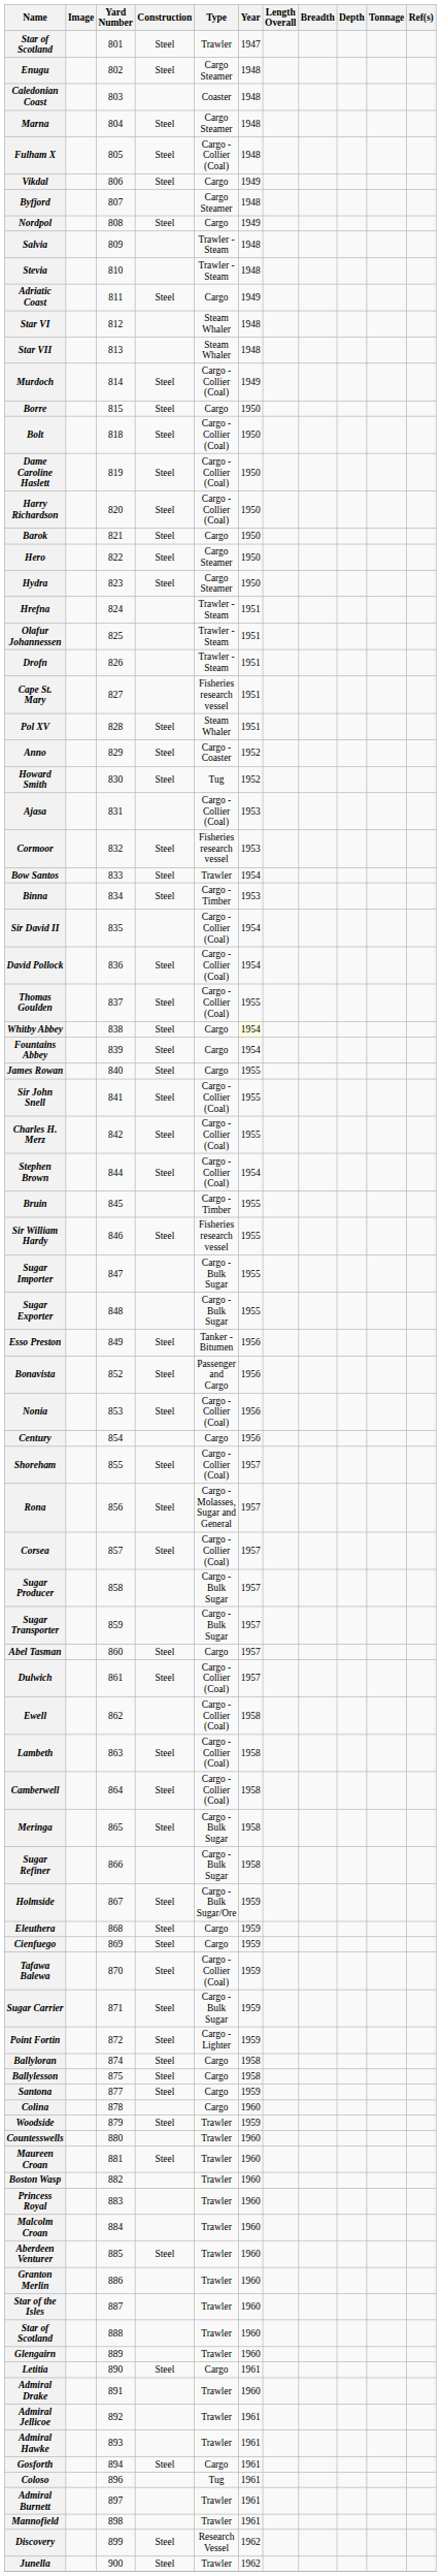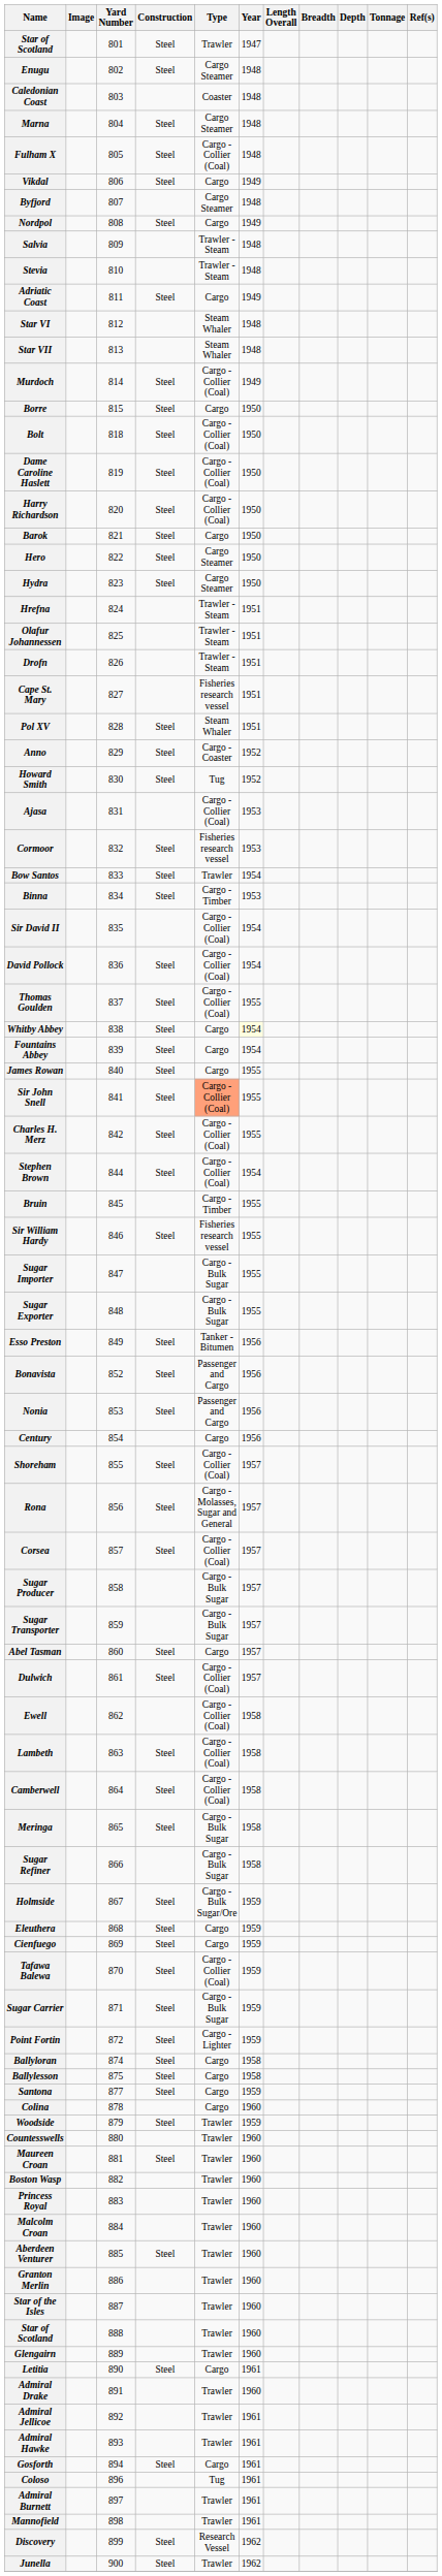 <table class="wikitable plainrowheaders sortable" style="text-align: center;">
 <tr>
 <th scope=col>Name</th>
 <th scope=col class=unsortable>Image</th>
 <th scope=col>Yard Number</th>
 <th scope=col>Construction</th>
 <th scope=col>Type</th>
 <th scope=col>Year</th>
 <th scope=col>Length Overall</th>
 <th scope=col>Breadth</th>
 <th scope=col>Depth</th>
 <th scope=col class=unsortable>Tonnage</th>
 <th scope=col class=unsortable>Ref(s)</th>
 </tr>
 <tr>
 <th scope=row><em>Star of Scotland</em></th>
 <td></td>
 <td>801</td>
 <td>Steel</td>
 <td>Trawler</td>
 <td>1947</td>
 <td></td>
 <td></td>
 <td></td>
 <td></td>
 <td></td>
 </tr>
 <tr ->
 <th scope=row><em>Enugu</em></th>
 <td></td>
 <td>802</td>
 <td>Steel</td>
 <td>Cargo Steamer</td>
 <td>1948</td>
 <td></td>
 <td></td>
 <td></td>
 <td></td>
 <td></td>
 </tr>
 <tr ->
 <th scope=row><em>Caledonian Coast</em></th>
 <td></td>
 <td>803</td>
 <td></td>
 <td>Coaster</td>
 <td>1948</td>
 <td></td>
 <td></td>
 <td></td>
 <td></td>
 <td></td>
 </tr>
 <tr ->
 <th scope=row><em>Marna</em></th>
 <td></td>
 <td>804</td>
 <td>Steel</td>
 <td>Cargo Steamer</td>
 <td>1948</td>
 <td></td>
 <td></td>
 <td></td>
 <td></td>
 <td></td>
 </tr>
 <tr ->
 <th scope=row><em>Fulham X</em></th>
 <td></td>
 <td>805</td>
 <td>Steel</td>
 <td>Cargo - Collier (Coal)</td>
 <td>1948</td>
 <td></td>
 <td></td>
 <td></td>
 <td></td>
 <td></td>
 </tr>
 <tr ->
 <th scope=row><em>Vikdal</em></th>
 <td></td>
 <td>806</td>
 <td>Steel</td>
 <td>Cargo</td>
 <td>1949</td>
 <td></td>
 <td></td>
 <td></td>
 <td></td>
 <td></td>
 </tr>
 <tr ->
 <th scope=row><em>Byfjord</em></th>
 <td></td>
 <td>807</td>
 <td></td>
 <td>Cargo Steamer</td>
 <td>1948</td>
 <td></td>
 <td></td>
 <td></td>
 <td></td>
 <td></td>
 </tr>
 <tr ->
 <th scope=row><em>Nordpol</em></th>
 <td></td>
 <td>808</td>
 <td>Steel</td>
 <td>Cargo</td>
 <td>1949</td>
 <td></td>
 <td></td>
 <td></td>
 <td></td>
 <td></td>
 </tr>
 <tr ->
 <th scope=row><em>Salvia</em></th>
 <td></td>
 <td>809</td>
 <td></td>
 <td>Trawler - Steam</td>
 <td>1948</td>
 <td></td>
 <td></td>
 <td></td>
 <td></td>
 <td></td>
 </tr>
 <tr ->
 <th scope=row><em>Stevia</em></th>
 <td></td>
 <td>810</td>
 <td></td>
 <td>Trawler - Steam</td>
 <td>1948</td>
 <td></td>
 <td></td>
 <td></td>
 <td></td>
 <td></td>
 </tr>
 <tr ->
 <th scope=row><em>Adriatic Coast</em></th>
 <td></td>
 <td>811</td>
 <td>Steel</td>
 <td>Cargo</td>
 <td>1949</td>
 <td></td>
 <td></td>
 <td></td>
 <td></td>
 <td></td>
 </tr>
 <tr ->
 <th scope=row><em>Star VI</em></th>
 <td></td>
 <td>812</td>
 <td></td>
 <td>Steam Whaler</td>
 <td>1948</td>
 <td></td>
 <td></td>
 <td></td>
 <td></td>
 <td></td>
 </tr>
 <tr ->
 <th scope=row><em>Star VII</em></th>
 <td></td>
 <td>813</td>
 <td></td>
 <td>Steam Whaler</td>
 <td>1948</td>
 <td></td>
 <td></td>
 <td></td>
 <td></td>
 <td></td>
 </tr>
 <tr ->
 <th scope=row><em>Murdoch</em></th>
 <td></td>
 <td>814</td>
 <td>Steel</td>
 <td>Cargo - Collier (Coal)</td>
 <td>1949</td>
 <td></td>
 <td></td>
 <td></td>
 <td></td>
 <td></td>
 </tr>
 <tr ->
 <th scope=row><em>Borre</em></th>
 <td></td>
 <td>815</td>
 <td>Steel</td>
 <td>Cargo</td>
 <td>1950</td>
 <td></td>
 <td></td>
 <td></td>
 <td></td>
 <td></td>
 </tr>
 <tr ->
 <th scope=row><em>Bolt</em></th>
 <td></td>
 <td>818</td>
 <td>Steel</td>
 <td>Cargo - Collier (Coal)</td>
 <td>1950</td>
 <td></td>
 <td></td>
 <td></td>
 <td></td>
 <td></td>
 </tr>
 <tr ->
 <th scope=row><em>Dame Caroline Haslett</em></th>
 <td></td>
 <td>819</td>
 <td>Steel</td>
 <td>Cargo - Collier (Coal)</td>
 <td>1950</td>
 <td></td>
 <td></td>
 <td></td>
 <td></td>
 <td></td>
 </tr>
 <tr ->
 <th scope=row><em>Harry Richardson</em></th>
 <td></td>
 <td>820</td>
 <td>Steel</td>
 <td>Cargo - Collier (Coal)</td>
 <td>1950</td>
 <td></td>
 <td></td>
 <td></td>
 <td></td>
 <td></td>
 </tr>
 <tr ->
 <th scope=row><em>Barok</em></th>
 <td></td>
 <td>821</td>
 <td>Steel</td>
 <td>Cargo</td>
 <td>1950</td>
 <td></td>
 <td></td>
 <td></td>
 <td></td>
 <td></td>
 </tr>
 <tr ->
 <th scope=row><em>Hero</em></th>
 <td></td>
 <td>822</td>
 <td>Steel</td>
 <td>Cargo Steamer</td>
 <td>1950</td>
 <td></td>
 <td></td>
 <td></td>
 <td></td>
 <td></td>
 </tr>
 <tr ->
 <th scope=row><em>Hydra</em></th>
 <td></td>
 <td>823</td>
 <td>Steel</td>
 <td>Cargo Steamer</td>
 <td>1950</td>
 <td></td>
 <td></td>
 <td></td>
 <td></td>
 <td></td>
 </tr>
 <tr ->
 <th scope=row><em>Hrefna</em></th>
 <td></td>
 <td>824</td>
 <td></td>
 <td>Trawler - Steam</td>
 <td>1951</td>
 <td></td>
 <td></td>
 <td></td>
 <td></td>
 <td></td>
 </tr>
 <tr ->
 <th scope=row><em>Olafur Johannessen</em></th>
 <td></td>
 <td>825</td>
 <td></td>
 <td>Trawler - Steam</td>
 <td>1951</td>
 <td></td>
 <td></td>
 <td></td>
 <td></td>
 <td></td>
 </tr>
 <tr ->
 <th scope=row><em>Drofn</em></th>
 <td></td>
 <td>826</td>
 <td></td>
 <td>Trawler - Steam</td>
 <td>1951</td>
 <td></td>
 <td></td>
 <td></td>
 <td></td>
 <td></td>
 </tr>
 <tr ->
 <th scope=row><em>Cape St. Mary</em></th>
 <td></td>
 <td>827</td>
 <td></td>
 <td>Fisheries research vessel</td>
 <td>1951</td>
 <td></td>
 <td></td>
 <td></td>
 <td></td>
 <td></td>
 </tr>
 <tr ->
 <th scope=row><em>Pol XV</em></th>
 <td></td>
 <td>828</td>
 <td>Steel</td>
 <td>Steam Whaler</td>
 <td>1951</td>
 <td></td>
 <td></td>
 <td></td>
 <td></td>
 <td></td>
 </tr>
 <tr ->
 <th scope=row><em>Anno</em></th>
 <td></td>
 <td>829</td>
 <td>Steel</td>
 <td>Cargo - Coaster</td>
 <td>1952</td>
 <td></td>
 <td></td>
 <td></td>
 <td></td>
 <td></td>
 </tr>
 <tr ->
 <th scope=row><em>Howard Smith</em></th>
 <td></td>
 <td>830</td>
 <td>Steel</td>
 <td>Tug</td>
 <td>1952</td>
 <td></td>
 <td></td>
 <td></td>
 <td></td>
 <td></td>
 </tr>
 <tr ->
 <th scope=row><em>Ajasa</em></th>
 <td></td>
 <td>831</td>
 <td></td>
 <td>Cargo - Collier (Coal)</td>
 <td>1953</td>
 <td></td>
 <td></td>
 <td></td>
 <td></td>
 <td></td>
 </tr>
 <tr ->
 <th scope=row><em>Cormoor</em></th>
 <td></td>
 <td>832</td>
 <td>Steel</td>
 <td>Fisheries research vessel</td>
 <td>1953</td>
 <td></td>
 <td></td>
 <td></td>
 <td></td>
 <td></td>
 </tr>
 <tr ->
 <th scope=row><em>Bow Santos</em></th>
 <td></td>
 <td>833</td>
 <td>Steel</td>
 <td>Trawler</td>
 <td>1954</td>
 <td></td>
 <td></td>
 <td></td>
 <td></td>
 <td></td>
 </tr>
 <tr ->
 <th scope=row><em>Binna</em></th>
 <td></td>
 <td>834</td>
 <td>Steel</td>
 <td>Cargo - Timber</td>
 <td>1953</td>
 <td></td>
 <td></td>
 <td></td>
 <td></td>
 <td></td>
 </tr>
 <tr ->
 <th scope=row><em>Sir David II</em></th>
 <td></td>
 <td>835</td>
 <td></td>
 <td>Cargo - Collier (Coal)</td>
 <td>1954</td>
 <td></td>
 <td></td>
 <td></td>
 <td></td>
 <td></td>
 </tr>
 <tr ->
 <th scope=row><em>David Pollock</em></th>
 <td></td>
 <td>836</td>
 <td>Steel</td>
 <td>Cargo - Collier (Coal)</td>
 <td>1954</td>
 <td></td>
 <td></td>
 <td></td>
 <td></td>
 <td></td>
 </tr>
 <tr ->
 <th scope=row><em>Thomas Goulden</em></th>
 <td></td>
 <td>837</td>
 <td>Steel</td>
 <td>Cargo - Collier (Coal)</td>
 <td>1955</td>
 <td></td>
 <td></td>
 <td></td>
 <td></td>
 <td></td>
 </tr>
 <tr ->
 <th scope=row><em>Whitby Abbey</em></th>
 <td></td>
 <td>838</td>
 <td>Steel</td>
 <td>Cargo</td>
 <td style="background: lightyellow;">1954</td>
 <td></td>
 <td></td>
 <td></td>
 <td></td>
 <td></td>
 </tr>
 <tr ->
 <th scope=row><em>Fountains Abbey</em></th>
 <td></td>
 <td>839</td>
 <td>Steel</td>
 <td>Cargo</td>
 <td>1954</td>
 <td></td>
 <td></td>
 <td></td>
 <td></td>
 <td></td>
 </tr>
 <tr ->
 <th scope=row><em>James Rowan</em></th>
 <td></td>
 <td>840</td>
 <td>Steel</td>
 <td>Cargo</td>
 <td>1955</td>
 <td></td>
 <td></td>
 <td></td>
 <td></td>
 <td></td>
 </tr>
 <tr ->
 <th scope=row><em>Sir John Snell</em></th>
 <td></td>
 <td>841</td>
 <td>Steel</td>
-<td>Cargo - Collier (Coal)</td>
+<td style="background: lightsalmon;">Cargo - Collier (Coal)</td>
 <td>1955</td>
 <td></td>
 <td></td>
 <td></td>
 <td></td>
 <td></td>
 </tr>
 <tr ->
 <th scope=row><em>Charles H. Merz</em></th>
 <td></td>
 <td>842</td>
 <td>Steel</td>
 <td>Cargo - Collier (Coal)</td>
 <td>1955</td>
 <td></td>
 <td></td>
 <td></td>
 <td></td>
 <td></td>
 </tr>
 <tr ->
 <th scope=row><em>Stephen Brown</em></th>
 <td></td>
 <td>844</td>
 <td>Steel</td>
 <td>Cargo - Collier (Coal)</td>
 <td>1954</td>
 <td></td>
 <td></td>
 <td></td>
 <td></td>
 <td></td>
 </tr>
 <tr ->
 <th scope=row><em>Bruin</em></th>
 <td></td>
 <td>845</td>
 <td></td>
 <td>Cargo - Timber</td>
 <td>1955</td>
 <td></td>
 <td></td>
 <td></td>
 <td></td>
 <td></td>
 </tr>
 <tr ->
 <th scope=row><em>Sir William Hardy</em></th>
 <td></td>
 <td>846</td>
 <td>Steel</td>
 <td>Fisheries research vessel</td>
 <td>1955</td>
 <td></td>
 <td></td>
 <td></td>
 <td></td>
 <td></td>
 </tr>
 <tr ->
 <th scope=row><em>Sugar Importer</em></th>
 <td></td>
 <td>847</td>
 <td></td>
 <td>Cargo - Bulk Sugar</td>
 <td>1955</td>
 <td></td>
 <td></td>
 <td></td>
 <td></td>
 <td></td>
 </tr>
 <tr ->
 <th scope=row><em>Sugar Exporter</em></th>
 <td></td>
 <td>848</td>
 <td></td>
 <td>Cargo - Bulk Sugar</td>
 <td>1955</td>
 <td></td>
 <td></td>
 <td></td>
 <td></td>
 <td></td>
 </tr>
 <tr ->
 <th scope=row><em>Esso Preston</em></th>
 <td></td>
 <td>849</td>
 <td>Steel</td>
 <td>Tanker - Bitumen</td>
 <td>1956</td>
 <td></td>
 <td></td>
 <td></td>
 <td></td>
 <td></td>
 </tr>
 <tr ->
 <th scope=row><em>Bonavista</em></th>
 <td></td>
 <td>852</td>
 <td>Steel</td>
 <td>Passenger and Cargo</td>
 <td>1956</td>
 <td></td>
 <td></td>
 <td></td>
 <td></td>
 <td></td>
 </tr>
 <tr ->
 <th scope=row><em>Nonia</em></th>
 <td></td>
 <td>853</td>
 <td>Steel</td>
-<td>Cargo - Collier (Coal)</td>
+<td>Passenger and Cargo</td>
 <td>1956</td>
 <td></td>
 <td></td>
 <td></td>
 <td></td>
 <td></td>
 </tr>
 <tr ->
 <th scope=row><em>Century</em></th>
 <td></td>
 <td>854</td>
 <td></td>
 <td>Cargo</td>
 <td>1956</td>
 <td></td>
 <td></td>
 <td></td>
 <td></td>
 <td></td>
 </tr>
 <tr ->
 <th scope=row><em>Shoreham</em></th>
 <td></td>
 <td>855</td>
 <td>Steel</td>
 <td>Cargo - Collier (Coal)</td>
 <td>1957</td>
 <td></td>
 <td></td>
 <td></td>
 <td></td>
 <td></td>
 </tr>
 <tr ->
 <th scope=row><em>Rona</em></th>
 <td></td>
 <td>856</td>
 <td>Steel</td>
 <td>Cargo - Molasses, Sugar and General</td>
 <td>1957</td>
 <td></td>
 <td></td>
 <td></td>
 <td></td>
 <td></td>
 </tr>
 <tr ->
 <th scope=row><em>Corsea</em></th>
 <td></td>
 <td>857</td>
 <td>Steel</td>
 <td>Cargo - Collier (Coal)</td>
 <td>1957</td>
 <td></td>
 <td></td>
 <td></td>
 <td></td>
 <td></td>
 </tr>
 <tr ->
 <th scope=row><em>Sugar Producer</em></th>
 <td></td>
 <td>858</td>
 <td></td>
 <td>Cargo - Bulk Sugar</td>
 <td>1957</td>
 <td></td>
 <td></td>
 <td></td>
 <td></td>
 <td></td>
 </tr>
 <tr ->
 <th scope=row><em>Sugar Transporter</em></th>
 <td></td>
 <td>859</td>
 <td></td>
 <td>Cargo - Bulk Sugar</td>
 <td>1957</td>
 <td></td>
 <td></td>
 <td></td>
 <td></td>
 <td></td>
 </tr>
 <tr ->
 <th scope=row><em>Abel Tasman</em></th>
 <td></td>
 <td>860</td>
 <td>Steel</td>
 <td>Cargo</td>
 <td>1957</td>
 <td></td>
 <td></td>
 <td></td>
 <td></td>
 <td></td>
 </tr>
 <tr ->
 <th scope=row><em>Dulwich</em></th>
 <td></td>
 <td>861</td>
 <td>Steel</td>
 <td>Cargo - Collier (Coal)</td>
 <td>1957</td>
 <td></td>
 <td></td>
 <td></td>
 <td></td>
 <td></td>
 </tr>
 <tr ->
 <th scope=row><em>Ewell</em></th>
 <td></td>
 <td>862</td>
 <td></td>
 <td>Cargo - Collier (Coal)</td>
 <td>1958</td>
 <td></td>
 <td></td>
 <td></td>
 <td></td>
 <td></td>
 </tr>
 <tr ->
 <th scope=row><em>Lambeth</em></th>
 <td></td>
 <td>863</td>
 <td>Steel</td>
 <td>Cargo - Collier (Coal)</td>
 <td>1958</td>
 <td></td>
 <td></td>
 <td></td>
 <td></td>
 <td></td>
 </tr>
 <tr ->
 <th scope=row><em>Camberwell</em></th>
 <td></td>
 <td>864</td>
 <td>Steel</td>
 <td>Cargo - Collier (Coal)</td>
 <td>1958</td>
 <td></td>
 <td></td>
 <td></td>
 <td></td>
 <td></td>
 </tr>
 <tr ->
 <th scope=row><em>Meringa</em></th>
 <td></td>
 <td>865</td>
 <td>Steel</td>
 <td>Cargo - Bulk Sugar</td>
 <td>1958</td>
 <td></td>
 <td></td>
 <td></td>
 <td></td>
 <td></td>
 </tr>
 <tr ->
 <th scope=row><em>Sugar Refiner</em></th>
 <td></td>
 <td>866</td>
 <td></td>
 <td>Cargo - Bulk Sugar</td>
 <td>1958</td>
 <td></td>
 <td></td>
 <td></td>
 <td></td>
 <td></td>
 </tr>
 <tr ->
 <th scope=row><em>Holmside</em></th>
 <td></td>
 <td>867</td>
 <td>Steel</td>
 <td>Cargo - Bulk Sugar/Ore</td>
 <td>1959</td>
 <td></td>
 <td></td>
 <td></td>
 <td></td>
 <td></td>
 </tr>
 <tr ->
 <th scope=row><em>Eleuthera</em></th>
 <td></td>
 <td>868</td>
 <td>Steel</td>
 <td>Cargo</td>
 <td>1959</td>
 <td></td>
 <td></td>
 <td></td>
 <td></td>
 <td></td>
 </tr>
 <tr ->
 <th scope=row><em>Cienfuego</em></th>
 <td></td>
 <td>869</td>
 <td>Steel</td>
 <td>Cargo</td>
 <td>1959</td>
 <td></td>
 <td></td>
 <td></td>
 <td></td>
 <td></td>
 </tr>
 <tr ->
 <th scope=row><em>Tafawa Balewa</em></th>
 <td></td>
 <td>870</td>
 <td>Steel</td>
 <td>Cargo - Collier (Coal)</td>
 <td>1959</td>
 <td></td>
 <td></td>
 <td></td>
 <td></td>
 <td></td>
 </tr>
 <tr ->
 <th scope=row><em>Sugar Carrier</em></th>
 <td></td>
 <td>871</td>
 <td>Steel</td>
 <td>Cargo - Bulk Sugar</td>
 <td>1959</td>
 <td></td>
 <td></td>
 <td></td>
 <td></td>
 <td></td>
 </tr>
 <tr ->
 <th scope=row><em>Point Fortin</em></th>
 <td></td>
 <td>872</td>
 <td>Steel</td>
 <td>Cargo - Lighter</td>
 <td>1959</td>
 <td></td>
 <td></td>
 <td></td>
 <td></td>
 <td></td>
 </tr>
 <tr ->
 <th scope=row><em>Ballyloran</em></th>
 <td></td>
 <td>874</td>
 <td>Steel</td>
 <td>Cargo</td>
 <td>1958</td>
 <td></td>
 <td></td>
 <td></td>
 <td></td>
 <td></td>
 </tr>
 <tr ->
 <th scope=row><em>Ballylesson</em></th>
 <td></td>
 <td>875</td>
 <td>Steel</td>
 <td>Cargo</td>
 <td>1958</td>
 <td></td>
 <td></td>
 <td></td>
 <td></td>
 <td></td>
 </tr>
 <tr ->
 <th scope=row><em>Santona</em></th>
 <td></td>
 <td>877</td>
 <td>Steel</td>
 <td>Cargo</td>
 <td>1959</td>
 <td></td>
 <td></td>
 <td></td>
 <td></td>
 <td></td>
 </tr>
 <tr ->
 <th scope=row><em>Colina</em></th>
 <td></td>
 <td>878</td>
 <td></td>
 <td>Cargo</td>
 <td>1960</td>
 <td></td>
 <td></td>
 <td></td>
 <td></td>
 <td></td>
 </tr>
 <tr ->
 <th scope=row><em>Woodside</em></th>
 <td></td>
 <td>879</td>
 <td>Steel</td>
 <td>Trawler</td>
 <td>1959</td>
 <td></td>
 <td></td>
 <td></td>
 <td></td>
 <td></td>
 </tr>
 <tr ->
 <th scope=row><em>Countesswells</em></th>
 <td></td>
 <td>880</td>
 <td></td>
 <td>Trawler</td>
 <td>1960</td>
 <td></td>
 <td></td>
 <td></td>
 <td></td>
 <td></td>
 </tr>
 <tr ->
 <th scope=row><em>Maureen Croan</em></th>
 <td></td>
 <td>881</td>
 <td>Steel</td>
 <td>Trawler</td>
 <td>1960</td>
 <td></td>
 <td></td>
 <td></td>
 <td></td>
 <td></td>
 </tr>
 <tr ->
 <th scope=row><em>Boston Wasp</em></th>
 <td></td>
 <td>882</td>
 <td></td>
 <td>Trawler</td>
 <td>1960</td>
 <td></td>
 <td></td>
 <td></td>
 <td></td>
 <td></td>
 </tr>
 <tr ->
 <th scope=row><em>Princess Royal</em></th>
 <td></td>
 <td>883</td>
 <td></td>
 <td>Trawler</td>
 <td>1960</td>
 <td></td>
 <td></td>
 <td></td>
 <td></td>
 <td></td>
 </tr>
 <tr ->
 <th scope=row><em>Malcolm Croan</em></th>
 <td></td>
 <td>884</td>
 <td></td>
 <td>Trawler</td>
 <td>1960</td>
 <td></td>
 <td></td>
 <td></td>
 <td></td>
 <td></td>
 </tr>
 <tr ->
 <th scope=row><em>Aberdeen Venturer</em></th>
 <td></td>
 <td>885</td>
 <td>Steel</td>
 <td>Trawler</td>
 <td>1960</td>
 <td></td>
 <td></td>
 <td></td>
 <td></td>
 <td></td>
 </tr>
 <tr ->
 <th scope=row><em>Granton Merlin</em></th>
 <td></td>
 <td>886</td>
 <td></td>
 <td>Trawler</td>
 <td>1960</td>
 <td></td>
 <td></td>
 <td></td>
 <td></td>
 <td></td>
 </tr>
 <tr ->
 <th scope=row><em>Star of the Isles</em></th>
 <td></td>
 <td>887</td>
 <td></td>
 <td>Trawler</td>
 <td>1960</td>
 <td></td>
 <td></td>
 <td></td>
 <td></td>
 <td></td>
 </tr>
 <tr ->
 <th scope=row><em>Star of Scotland</em></th>
 <td></td>
 <td>888</td>
 <td></td>
 <td>Trawler</td>
 <td>1960</td>
 <td></td>
 <td></td>
 <td></td>
 <td></td>
 <td></td>
 </tr>
 <tr ->
 <th scope=row><em>Glengairn</em></th>
 <td></td>
 <td>889</td>
 <td></td>
 <td>Trawler</td>
 <td>1960</td>
 <td></td>
 <td></td>
 <td></td>
 <td></td>
 <td></td>
 </tr>
 <tr ->
 <th scope=row><em>Letitia</em></th>
 <td></td>
 <td>890</td>
 <td>Steel</td>
 <td>Cargo</td>
 <td>1961</td>
 <td></td>
 <td></td>
 <td></td>
 <td></td>
 <td></td>
 </tr>
 <tr ->
 <th scope=row><em>Admiral Drake</em></th>
 <td></td>
 <td>891</td>
 <td></td>
 <td>Trawler</td>
 <td>1960</td>
 <td></td>
 <td></td>
 <td></td>
 <td></td>
 <td></td>
 </tr>
 <tr ->
 <th scope=row><em>Admiral Jellicoe</em></th>
 <td></td>
 <td>892</td>
 <td></td>
 <td>Trawler</td>
 <td>1961</td>
 <td></td>
 <td></td>
 <td></td>
 <td></td>
 <td></td>
 </tr>
 <tr ->
 <th scope=row><em>Admiral Hawke</em></th>
 <td></td>
 <td>893</td>
 <td></td>
 <td>Trawler</td>
 <td>1961</td>
 <td></td>
 <td></td>
 <td></td>
 <td></td>
 <td></td>
 </tr>
 <tr ->
 <th scope=row><em>Gosforth</em></th>
 <td></td>
 <td>894</td>
 <td>Steel</td>
 <td>Cargo</td>
 <td>1961</td>
 <td></td>
 <td></td>
 <td></td>
 <td></td>
 <td></td>
 </tr>
 <tr ->
 <th scope=row><em>Coloso</em></th>
 <td></td>
 <td>896</td>
 <td></td>
 <td>Tug</td>
 <td>1961</td>
 <td></td>
 <td></td>
 <td></td>
 <td></td>
 <td></td>
 </tr>
 <tr ->
 <th scope=row><em>Admiral Burnett</em></th>
 <td></td>
 <td>897</td>
 <td></td>
 <td>Trawler</td>
 <td>1961</td>
 <td></td>
 <td></td>
 <td></td>
 <td></td>
 <td></td>
 </tr>
 <tr ->
 <th scope=row><em>Mannofield</em></th>
 <td></td>
 <td>898</td>
 <td></td>
 <td>Trawler</td>
 <td>1961</td>
 <td></td>
 <td></td>
 <td></td>
 <td></td>
 <td></td>
 </tr>
 <tr ->
 <th scope=row><em>Discovery</em></th>
 <td></td>
 <td>899</td>
 <td>Steel</td>
 <td>Research Vessel</td>
 <td>1962</td>
 <td></td>
 <td></td>
 <td></td>
 <td></td>
 <td></td>
 </tr>
 <tr ->
 <th scope=row><em>Junella</em></th>
 <td></td>
 <td>900</td>
 <td>Steel</td>
 <td>Trawler</td>
 <td>1962</td>
 <td></td>
 <td></td>
 <td></td>
 <td></td>
 <td></td>
 </tr>
 <tr ->
 </tr>
 <tr>
 </tr>
 </table>
